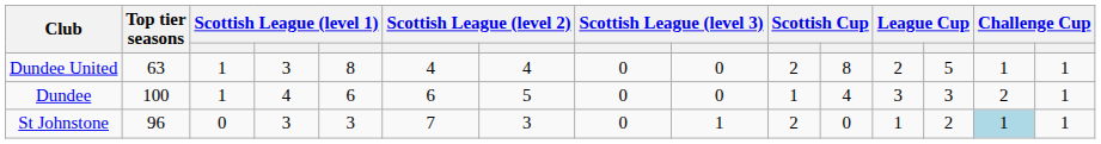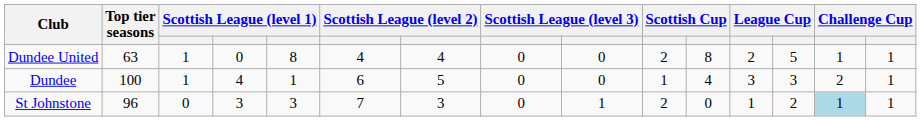 <table class="wikitable" style="text-align:center">
 <tr>
 <th rowspan=2>Club</th>
 <th rowspan=2>Top tier<br>seasons</th>
 <th colspan=3><a href='#'>Scottish League (level 1)</a></th>
 <th colspan=2><a href='#'>Scottish League (level 2)</a></th>
 <th colspan=2><a href='#'>Scottish League (level 3)</a></th>
 <th colspan=2><a href='#'>Scottish Cup</a></th>
 <th colspan=2><a href='#'>League Cup</a></th>
 <th colspan=2><a href='#'>Challenge Cup</a></th>
 </tr>
 <tr>
 <th></th>
 <th></th>
 <th></th>
 <th></th>
 <th></th>
 <th></th>
 <th></th>
 <th></th>
 <th></th>
 <th></th>
 <th></th>
 <th></th>
 <th></th>
 </tr>
 <tr>
 <td><a href='#'>Dundee United</a></td>
 <td>63</td>
 <td>1</td>
-<td>3</td>
+<td>0</td>
 <td>8</td>
 <td>4</td>
 <td>4</td>
 <td>0</td>
 <td>0</td>
 <td>2</td>
 <td>8</td>
 <td>2</td>
 <td>5</td>
 <td>1</td>
 <td>1</td>
 </tr>
 <tr>
 <td><a href='#'>Dundee</a></td>
 <td>100</td>
 <td>1</td>
 <td>4</td>
-<td>6</td>
+<td>1</td>
 <td>6</td>
 <td>5</td>
 <td>0</td>
 <td>0</td>
 <td>1</td>
 <td>4</td>
 <td>3</td>
 <td>3</td>
 <td>2</td>
 <td>1</td>
 </tr>
 <tr>
 <td><a href='#'>St Johnstone</a></td>
 <td>96</td>
 <td>0</td>
 <td>3</td>
 <td>3</td>
 <td>7</td>
 <td>3</td>
 <td>0</td>
 <td>1</td>
 <td>2</td>
 <td>0</td>
 <td>1</td>
 <td>2</td>
 <td style="background: lightblue;">1</td>
 <td>1</td>
 </tr>
 </table>
